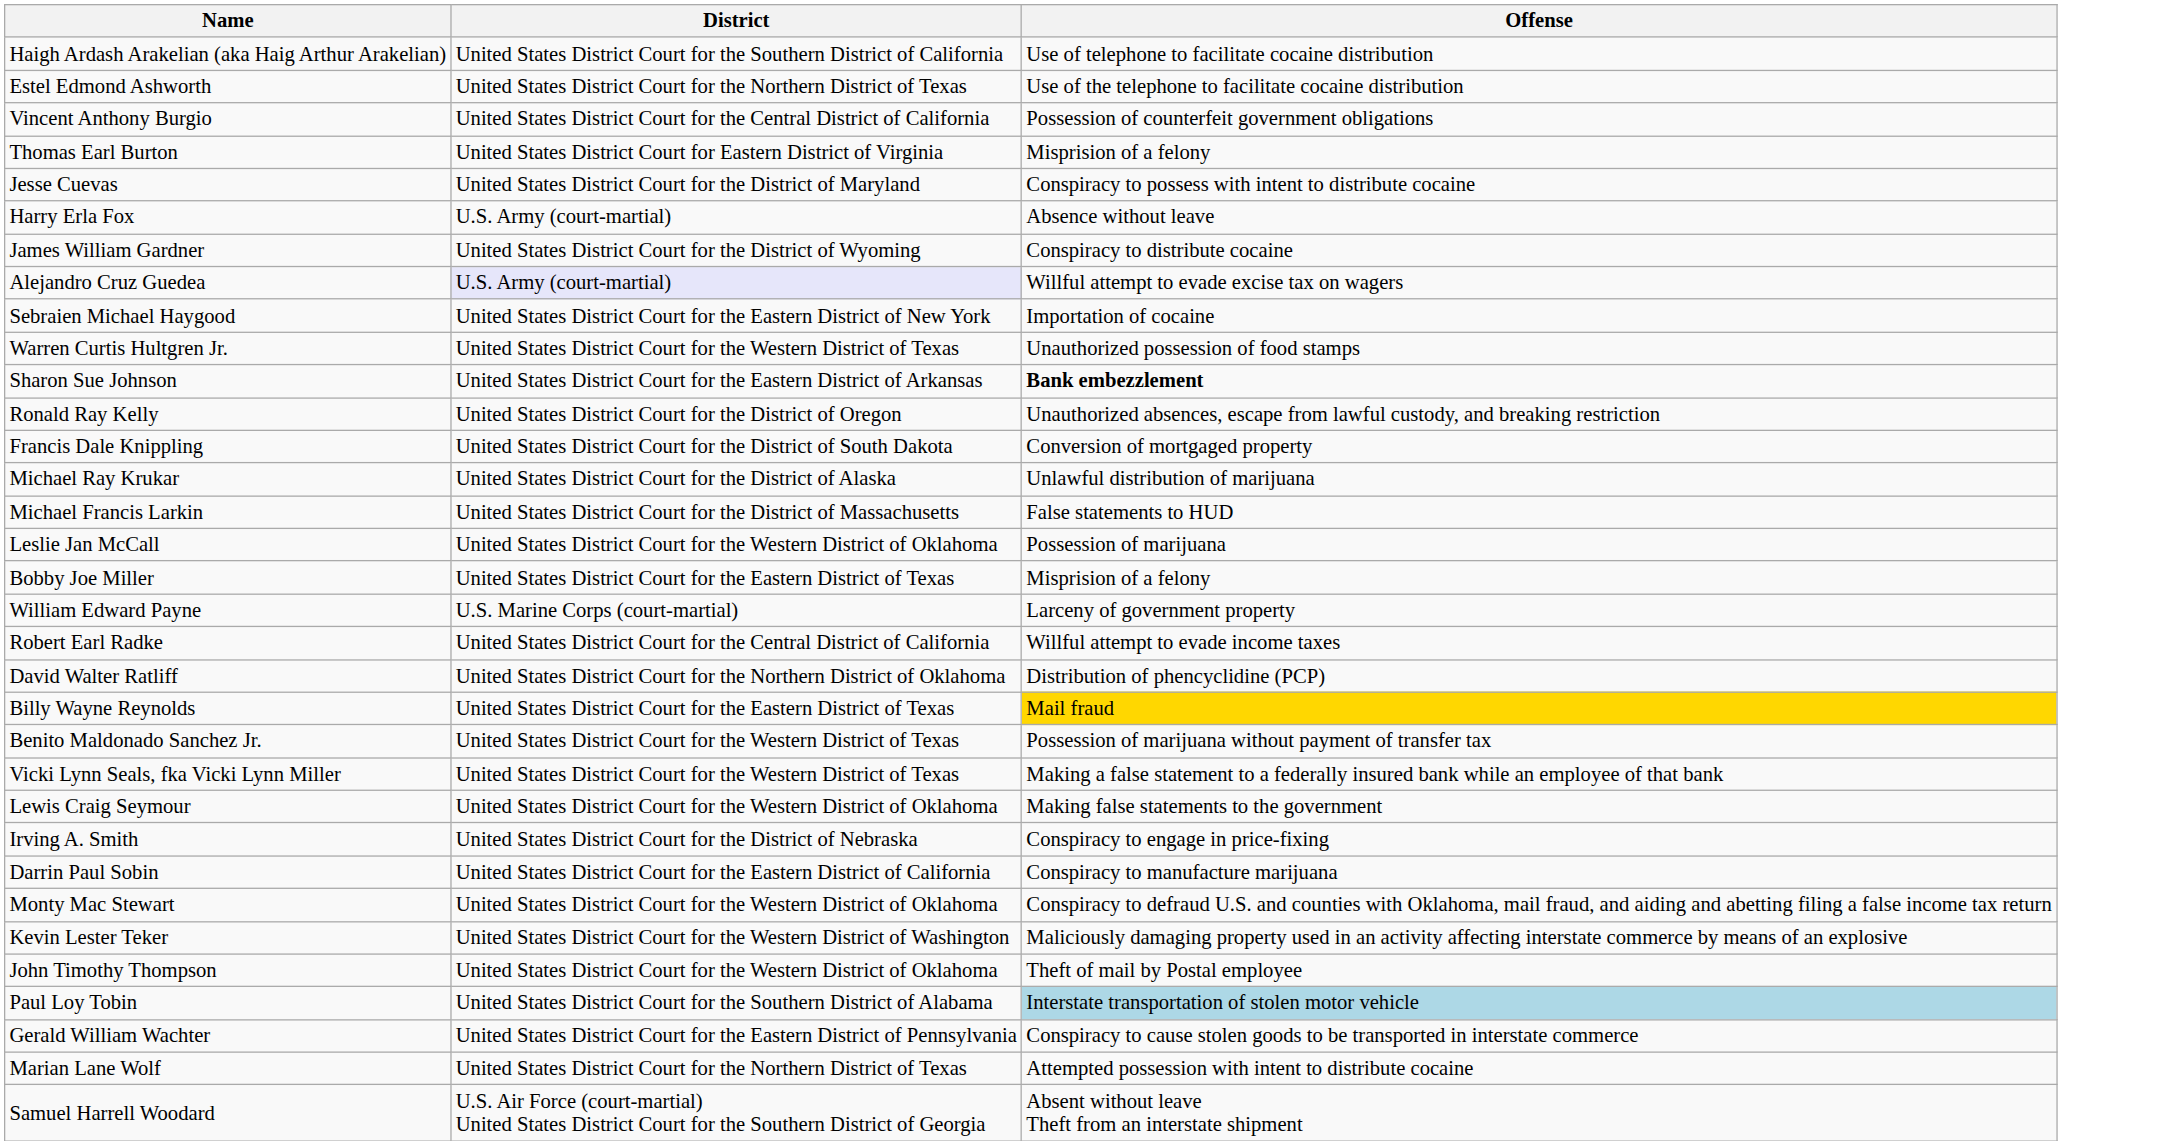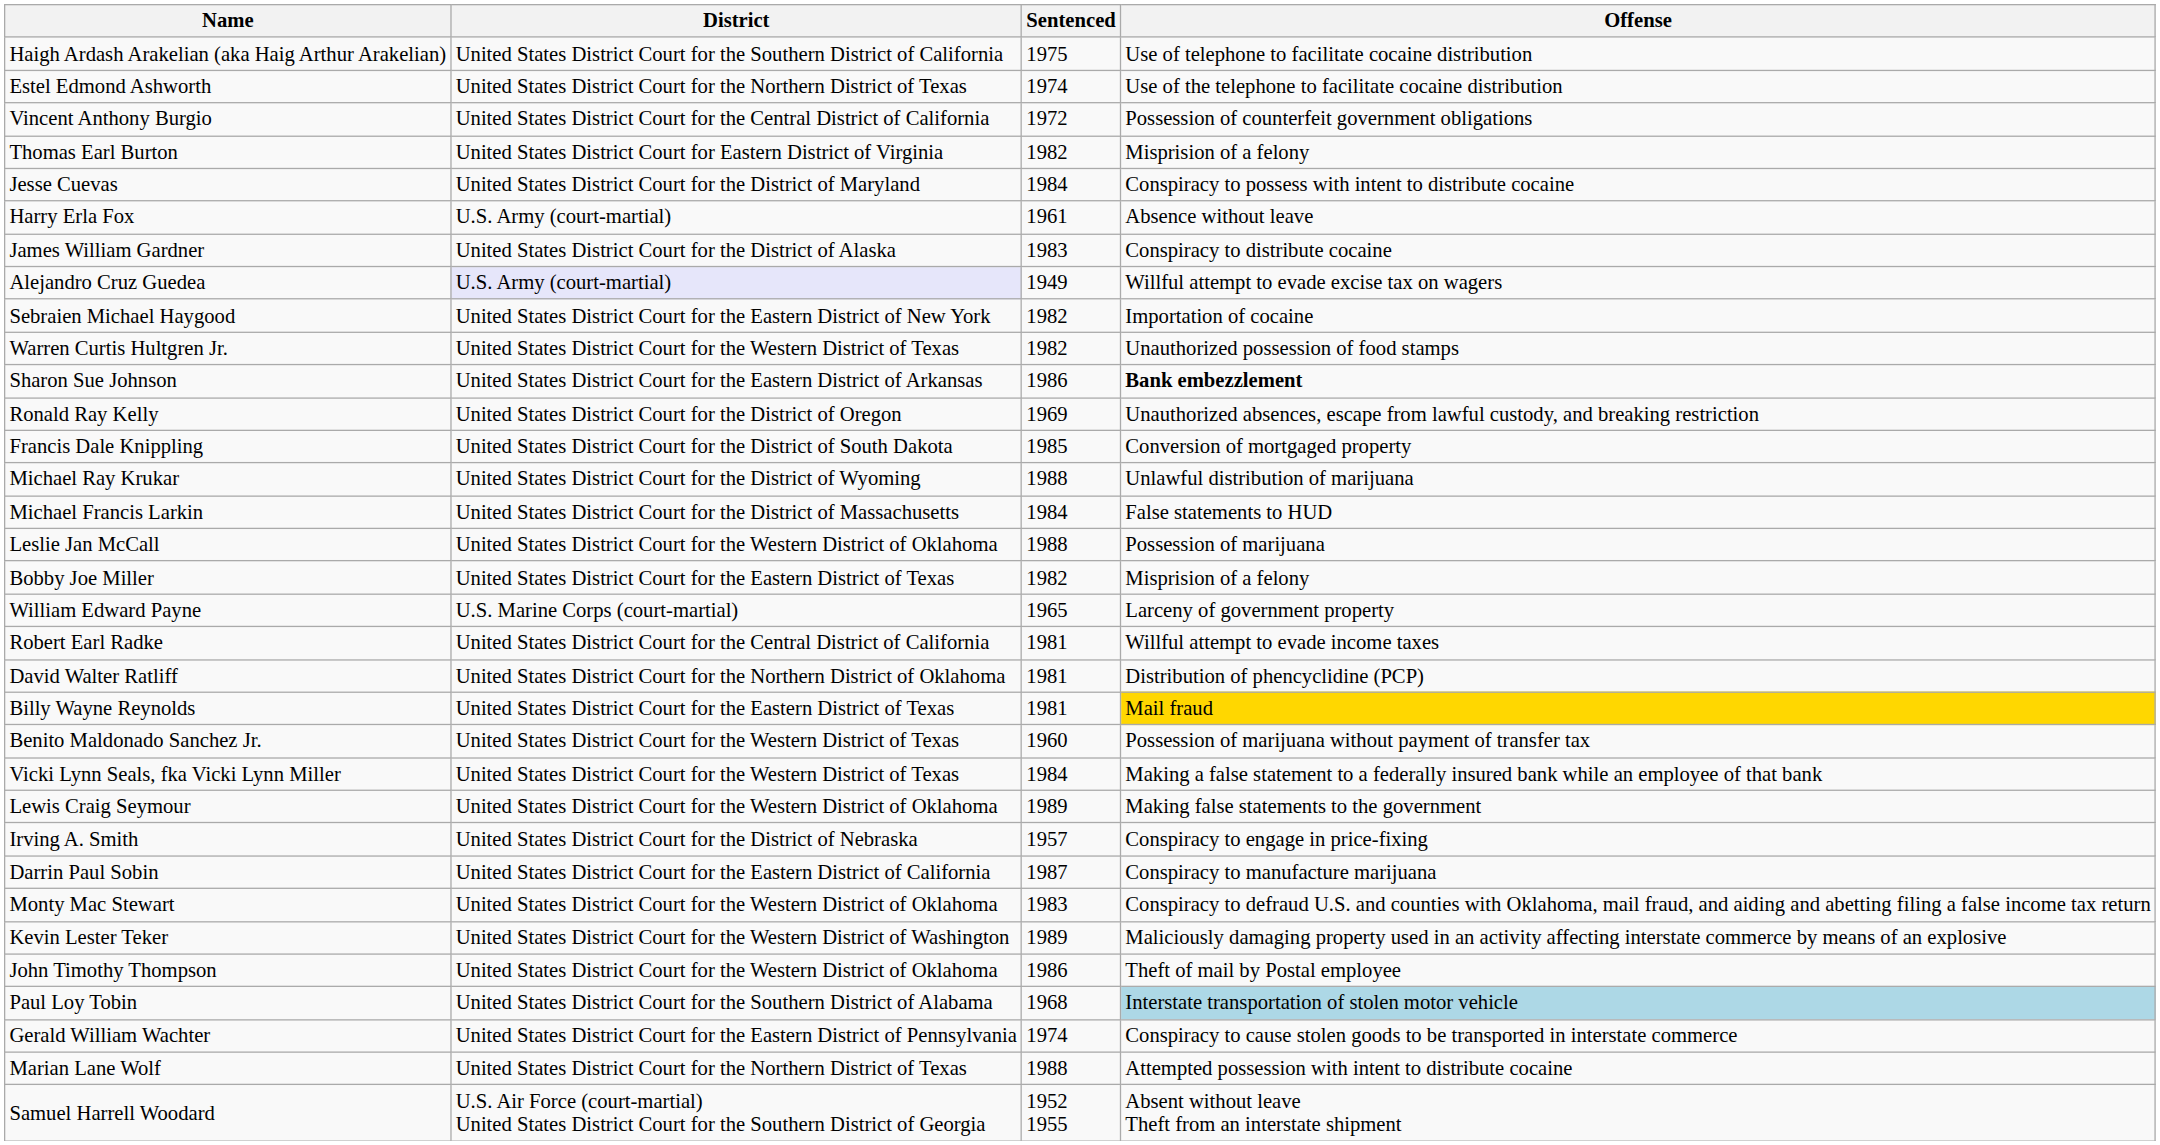 <table class="wikitable sortable">
 <tr>
 <th>Name</th>
 <th>District</th>
+<th>Sentenced</th>
 <th>Offense</th>
 </tr>
 <tr>
 <td>Haigh Ardash Arakelian (aka Haig Arthur Arakelian)</td>
 <td>United States District Court for the Southern District of California</td>
+<td>1975</td>
 <td>Use of telephone to facilitate cocaine distribution</td>
 </tr>
 <tr>
 <td>Estel Edmond Ashworth</td>
 <td>United States District Court for the Northern District of Texas</td>
+<td>1974</td>
 <td>Use of the telephone to facilitate cocaine distribution</td>
 </tr>
 <tr>
 <td>Vincent Anthony Burgio</td>
 <td>United States District Court for the Central District of California</td>
+<td>1972</td>
 <td>Possession of counterfeit government obligations</td>
 </tr>
 <tr>
 <td>Thomas Earl Burton</td>
 <td>United States District Court for Eastern District of Virginia</td>
+<td>1982</td>
 <td>Misprision of a felony</td>
 </tr>
 <tr>
 <td>Jesse Cuevas</td>
 <td>United States District Court for the District of Maryland</td>
+<td>1984</td>
 <td>Conspiracy to possess with intent to distribute cocaine</td>
 </tr>
 <tr>
 <td>Harry Erla Fox</td>
 <td>U.S. Army (court-martial)</td>
+<td>1961</td>
 <td>Absence without leave</td>
 </tr>
 <tr>
 <td>James William Gardner</td>
-<td>United States District Court for the District of Wyoming</td>
+<td>United States District Court for the District of Alaska</td>
+<td>1983</td>
 <td>Conspiracy to distribute cocaine</td>
 </tr>
 <tr>
 <td>Alejandro Cruz Guedea</td>
 <td style="background: lavender;">U.S. Army (court-martial)</td>
+<td>1949</td>
 <td>Willful attempt to evade excise tax on wagers</td>
 </tr>
 <tr>
 <td>Sebraien Michael Haygood</td>
 <td>United States District Court for the Eastern District of New York</td>
+<td>1982</td>
 <td>Importation of cocaine</td>
 </tr>
 <tr>
 <td>Warren Curtis Hultgren Jr.</td>
 <td>United States District Court for the Western District of Texas</td>
+<td>1982</td>
 <td>Unauthorized possession of food stamps</td>
 </tr>
 <tr>
 <td>Sharon Sue Johnson</td>
 <td>United States District Court for the Eastern District of Arkansas</td>
+<td>1986</td>
 <td><strong>Bank embezzlement</strong></td>
 </tr>
 <tr>
 <td>Ronald Ray Kelly</td>
 <td>United States District Court for the District of Oregon</td>
+<td>1969</td>
 <td>Unauthorized absences, escape from lawful custody, and breaking restriction</td>
 </tr>
 <tr>
 <td>Francis Dale Knippling</td>
 <td>United States District Court for the District of South Dakota</td>
+<td>1985</td>
 <td>Conversion of mortgaged property</td>
 </tr>
 <tr>
 <td>Michael Ray Krukar</td>
-<td>United States District Court for the District of Alaska</td>
+<td>United States District Court for the District of Wyoming</td>
+<td>1988</td>
 <td>Unlawful distribution of marijuana</td>
 </tr>
 <tr>
 <td>Michael Francis Larkin</td>
 <td>United States District Court for the District of Massachusetts</td>
+<td>1984</td>
 <td>False statements to HUD</td>
 </tr>
 <tr>
 <td>Leslie Jan McCall</td>
 <td>United States District Court for the Western District of Oklahoma</td>
+<td>1988</td>
 <td>Possession of marijuana</td>
 </tr>
 <tr>
 <td>Bobby Joe Miller</td>
 <td>United States District Court for the Eastern District of Texas</td>
+<td>1982</td>
 <td>Misprision of a felony</td>
 </tr>
 <tr>
 <td>William Edward Payne</td>
 <td>U.S. Marine Corps (court-martial)</td>
+<td>1965</td>
 <td>Larceny of government property</td>
 </tr>
 <tr>
 <td>Robert Earl Radke</td>
 <td>United States District Court for the Central District of California</td>
+<td>1981</td>
 <td>Willful attempt to evade income taxes</td>
 </tr>
 <tr>
 <td>David Walter Ratliff</td>
 <td>United States District Court for the Northern District of Oklahoma</td>
+<td>1981</td>
 <td>Distribution of phencyclidine (PCP)</td>
 </tr>
 <tr>
 <td>Billy Wayne Reynolds</td>
 <td>United States District Court for the Eastern District of Texas</td>
+<td>1981</td>
 <td style="background: gold;">Mail fraud</td>
 </tr>
 <tr>
 <td>Benito Maldonado Sanchez Jr.</td>
 <td>United States District Court for the Western District of Texas</td>
+<td>1960</td>
 <td>Possession of marijuana without payment of transfer tax</td>
 </tr>
 <tr>
 <td>Vicki Lynn Seals, fka Vicki Lynn Miller</td>
 <td>United States District Court for the Western District of Texas</td>
+<td>1984</td>
 <td>Making a false statement to a federally insured bank while an employee of that bank</td>
 </tr>
 <tr>
 <td>Lewis Craig Seymour</td>
 <td>United States District Court for the Western District of Oklahoma</td>
+<td>1989</td>
 <td>Making false statements to the government</td>
 </tr>
 <tr>
 <td>Irving A. Smith</td>
 <td>United States District Court for the District of Nebraska</td>
+<td>1957</td>
 <td>Conspiracy to engage in price-fixing</td>
 </tr>
 <tr>
 <td>Darrin Paul Sobin</td>
 <td>United States District Court for the Eastern District of California</td>
+<td>1987</td>
 <td>Conspiracy to manufacture marijuana</td>
 </tr>
 <tr>
 <td>Monty Mac Stewart</td>
 <td>United States District Court for the Western District of Oklahoma</td>
+<td>1983</td>
 <td>Conspiracy to defraud U.S. and counties with Oklahoma, mail fraud, and aiding and abetting filing a false income tax return</td>
 </tr>
 <tr>
 <td>Kevin Lester Teker</td>
 <td>United States District Court for the Western District of Washington</td>
+<td>1989</td>
 <td>Maliciously damaging property used in an activity affecting interstate commerce by means of an explosive</td>
 </tr>
 <tr>
 <td>John Timothy Thompson</td>
 <td>United States District Court for the Western District of Oklahoma</td>
+<td>1986</td>
 <td>Theft of mail by Postal employee</td>
 </tr>
 <tr>
 <td>Paul Loy Tobin</td>
 <td>United States District Court for the Southern District of Alabama</td>
+<td>1968</td>
 <td style="background: lightblue;">Interstate transportation of stolen motor vehicle</td>
 </tr>
 <tr>
 <td>Gerald William Wachter</td>
 <td>United States District Court for the Eastern District of Pennsylvania</td>
+<td>1974</td>
 <td>Conspiracy to cause stolen goods to be transported in interstate commerce</td>
 </tr>
 <tr>
 <td>Marian Lane Wolf</td>
 <td>United States District Court for the Northern District of Texas</td>
+<td>1988</td>
 <td>Attempted possession with intent to distribute cocaine</td>
 </tr>
 <tr>
 <td>Samuel Harrell Woodard</td>
 <td>U.S. Air Force (court-martial) <br> United States District Court for the Southern District of Georgia</td>
+<td>1952 <br> 1955</td>
 <td>Absent without leave <br> Theft from an interstate shipment</td>
 </tr>
 </table>
